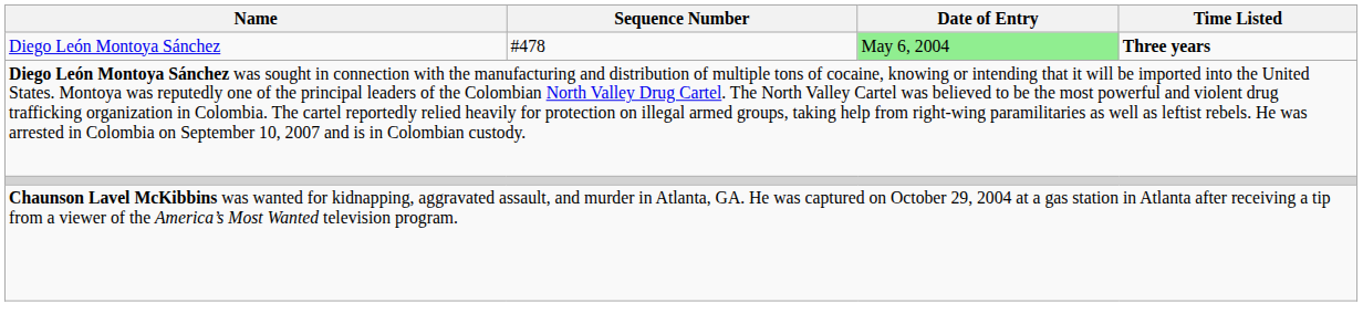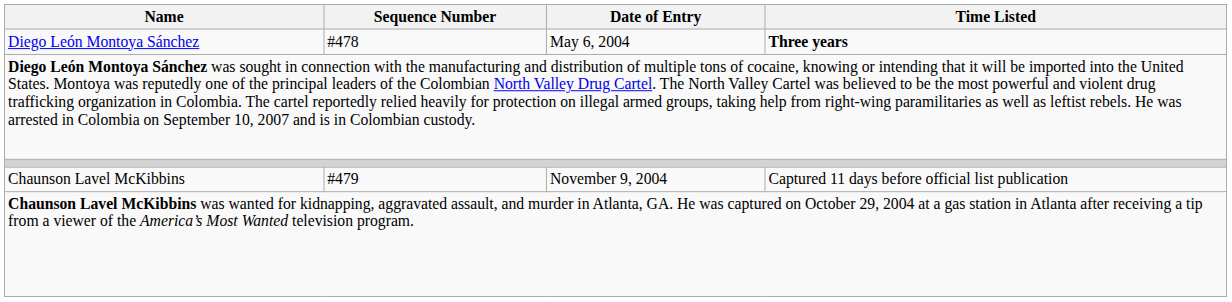 <table class="wikitable">
 <tr>
 <th>Name</th>
 <th>Sequence Number</th>
 <th>Date of Entry</th>
 <th>Time Listed</th>
 </tr>
 <tr>
 <td height="10"><a href='#'>Diego León Montoya Sánchez</a></td>
 <td>#478</td>
-<td style="background: lightgreen;">May 6, 2004</td>
+<td>May 6, 2004</td>
 <td><strong>Three years</strong></td>
 </tr>
 <tr>
 <td colspan="4" valign="top" height="100"><strong>Diego León Montoya Sánchez</strong> was sought in connection with the manufacturing and distribution of multiple tons of cocaine, knowing or intending that it will be imported into the United States.  Montoya was reputedly one of the principal leaders of the Colombian <a href='#'>North Valley Drug Cartel</a>. The North Valley Cartel was believed to be the most powerful and violent drug trafficking organization in Colombia. The cartel reportedly relied heavily for protection on illegal armed groups, taking help from right-wing paramilitaries as well as leftist rebels. He was arrested in Colombia on September 10, 2007 and is in Colombian custody.</td>
 </tr>
 <tr>
 <td colSpan="4" style="background-color:lightgrey;"></td>
 </tr>
 <tr>
+<td height="10">Chaunson Lavel McKibbins</td>
+<td>#479</td>
+<td>November 9, 2004</td>
+<td>Captured 11 days before official list publication</td>
+</tr>
+<tr>
 <td colspan="4" valign="top" height="100"><strong>Chaunson Lavel McKibbins</strong> was wanted for kidnapping, aggravated assault, and murder in Atlanta, GA. He was captured on October 29, 2004 at a gas station in Atlanta after receiving a tip from a viewer of the <em>America’s Most Wanted</em> television program.</td>
 </tr>
 </table>
